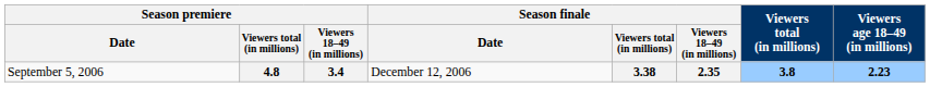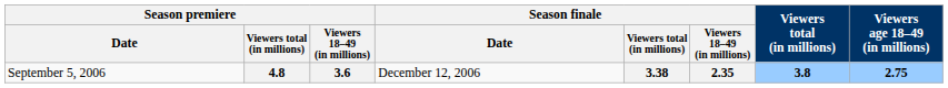 <table class="wikitable">
 <tr style="background:#e0e0e0;">
 <th colspan="3">Season premiere</th>
 <th colspan="3">Season finale</th>
 <th rowspan="2"  style="width:10%; background:#036; color:white;">Viewers<br>total<br>(in millions)</th>
 <th rowspan="2"  style="width:10%; background:#036; color:white;">Viewers<br>age 18–49<br>(in millions)</th>
 </tr>
 <tr style="background:#e0e0e0;">
 <th>Date</th>
 <th span style="width:7%; font-size:smaller; font-weight:bold; line-height:100%;">Viewers total<br>(in millions)</th>
 <th span style="width:7%; font-size:smaller; font-weight:bold; line-height:100%;">Viewers<br>18–49<br>(in millions)</th>
 <th>Date</th>
 <th span style="width:7%; font-size:smaller; font-weight:bold; line-height:100%;">Viewers total<br>(in millions)</th>
 <th span style="width:7%; font-size:smaller; font-weight:bold; line-height:100%;">Viewers<br>18–49<br>(in millions)</th>
 </tr>
 <tr style="background:#f9f9f9;">
 <td>September 5, 2006</td>
 <th style="text-align:center;font-weight:normal;"><strong>4.8</strong></th>
-<th style="text-align:center;font-weight:normal;"><strong>3.4</strong></th>
+<th style="text-align:center;font-weight:normal;"><strong>3.6</strong></th>
 <td>December 12, 2006</td>
 <th style="text-align:center;font-weight:normal;"><strong>3.38</strong></th>
 <th style="text-align:center;font-weight:normal;"><strong>2.35</strong></th>
 <th style="background:#9cf;text-align:center;font-weight:normal;"><strong>3.8</strong></th>
-<th style="background:#9cf;text-align:center;font-weight:normal;"><strong>2.23</strong></th>
+<th style="background:#9cf;text-align:center;font-weight:normal;"><strong>2.75</strong></th>
 </tr>
 </table>
